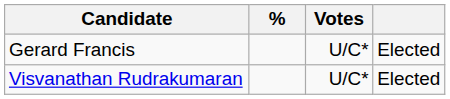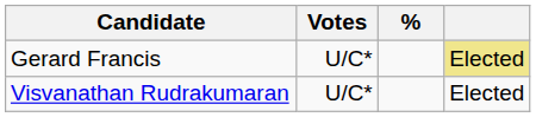 <table class="wikitable" border="1" style="text-align:right;">
 <tr>
 <th align=left width="200">Candidate</th>
+<th align=left width="50">Votes</th>
 <th align=left width="40">%</th>
-<th align=left width="50">Votes</th>
 <th align=left width="50"></th>
 </tr>
 <tr>
 <td align=left>Gerard Francis</td>
+<td>U/C*</td>
 <td></td>
-<td>U/C*</td>
-<td align=left>Elected</td>
+<td align=left style="background: khaki;">Elected</td>
 </tr>
 <tr>
 <td align=left><a href='#'>Visvanathan Rudrakumaran</a></td>
+<td>U/C*</td>
 <td></td>
-<td>U/C*</td>
 <td align=left>Elected</td>
 </tr>
 </table>
